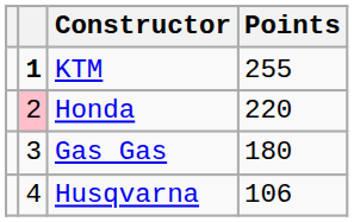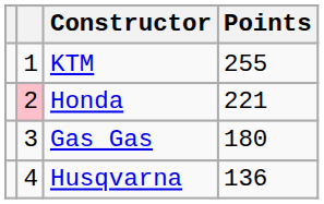 <table class="wikitable" style="font-size: 85%;">
 <tr>
 <th></th>
 <th></th>
 <th>Constructor</th>
 <th>Points</th>
 </tr>
 <tr>
 <td></td>
-<td align=center><strong>1</strong></td>
+<td align=center>1</td>
 <td> <a href='#'>KTM</a></td>
 <td align=left>255</td>
 </tr>
 <tr>
 <td></td>
 <td align=center style="background: pink;">2</td>
 <td> <a href='#'>Honda</a></td>
-<td align=left>220</td>
+<td align=left>221</td>
 </tr>
 <tr>
 <td></td>
 <td align=center>3</td>
 <td> <a href='#'>Gas Gas</a></td>
 <td align=left>180</td>
 </tr>
 <tr>
 <td></td>
 <td align=center>4</td>
 <td> <a href='#'>Husqvarna</a></td>
-<td align=left>106</td>
+<td align=left>136</td>
 </tr>
 </table>
